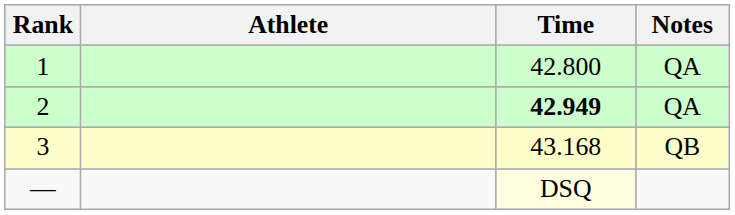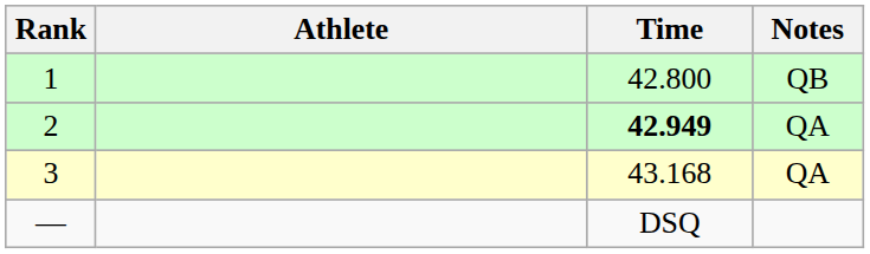 <table class=wikitable style="text-align:center">
 <tr>
 <th width=40>Rank</th>
 <th width=250>Athlete</th>
 <th width=80>Time</th>
 <th width=50>Notes</th>
 </tr>
 <tr bgcolor="ccffcc">
 <td>1</td>
 <td align=left></td>
 <td>42.800</td>
-<td>QA</td>
+<td>QB</td>
 </tr>
 <tr bgcolor="ccffcc">
 <td>2</td>
 <td align=left></td>
 <td><strong>42.949</strong></td>
 <td>QA</td>
 </tr>
 <tr bgcolor="ffffcc">
 <td>3</td>
 <td align=left></td>
 <td>43.168</td>
-<td>QB</td>
+<td>QA</td>
 </tr>
 <tr>
 <td>—</td>
 <td align=left></td>
-<td style="background: lightyellow;">DSQ</td>
+<td>DSQ</td>
 <td></td>
 </tr>
 </table>
